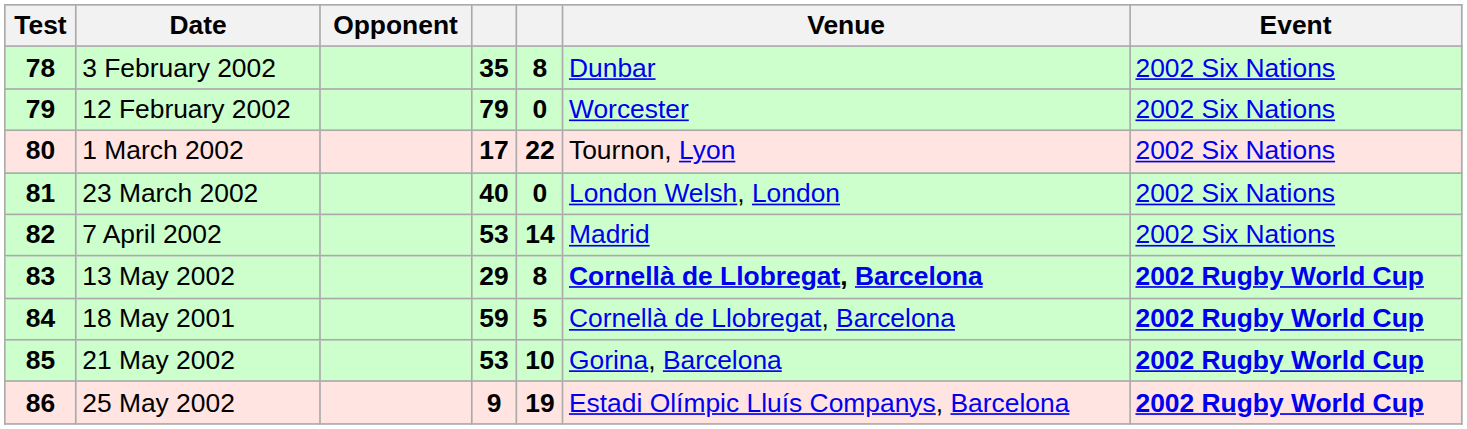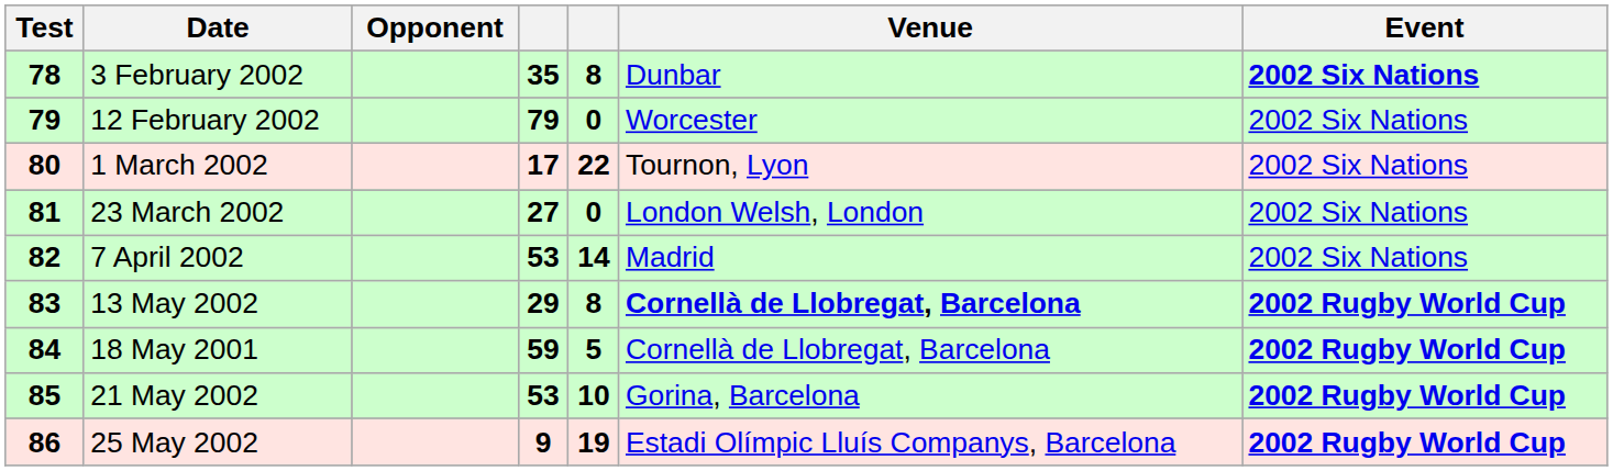 <table class="wikitable sortable" style="width:100%">
 <tr>
 <th>Test</th>
 <th>Date</th>
 <th>Opponent</th>
 <th></th>
 <th></th>
 <th>Venue</th>
 <th>Event</th>
 </tr>
 <tr bgcolor=#ccffcc>
 <td align="center"><strong>78</strong></td>
 <td>3 February 2002</td>
 <td></td>
 <td align="center"><strong>35</strong></td>
 <td align="center"><strong>8</strong></td>
 <td><a href='#'>Dunbar</a></td>
-<td><a href='#'>2002 Six Nations</a></td>
+<td><strong><a href='#'>2002 Six Nations</a></strong></td>
 </tr>
 <tr bgcolor=#ccffcc>
 <td align="center"><strong>79</strong></td>
 <td>12 February 2002</td>
 <td></td>
 <td align="center"><strong>79</strong></td>
 <td align="center"><strong>0</strong></td>
 <td><a href='#'>Worcester</a></td>
 <td><a href='#'>2002 Six Nations</a></td>
 </tr>
 <tr bgcolor=#ffe4e1>
 <td align="center"><strong>80</strong></td>
 <td>1 March 2002</td>
 <td></td>
 <td align="center"><strong>17</strong></td>
 <td align="center"><strong>22</strong></td>
 <td>Tournon, <a href='#'>Lyon</a></td>
 <td><a href='#'>2002 Six Nations</a></td>
 </tr>
 <tr bgcolor=#ccffcc>
 <td align="center"><strong>81</strong></td>
 <td>23 March 2002</td>
 <td></td>
-<td align="center"><strong>40</strong></td>
+<td align="center"><strong>27</strong></td>
 <td align="center"><strong>0</strong></td>
 <td><a href='#'>London Welsh</a>, <a href='#'>London</a></td>
 <td><a href='#'>2002 Six Nations</a></td>
 </tr>
 <tr bgcolor=#ccffcc>
 <td align="center"><strong>82</strong></td>
 <td>7 April 2002</td>
 <td></td>
 <td align="center"><strong>53</strong></td>
 <td align="center"><strong>14</strong></td>
 <td><a href='#'>Madrid</a></td>
 <td><a href='#'>2002 Six Nations</a></td>
 </tr>
 <tr bgcolor=#ccffcc>
 <td align="center"><strong>83</strong></td>
 <td>13 May 2002</td>
 <td></td>
 <td align="center"><strong>29</strong></td>
 <td align="center"><strong>8</strong></td>
 <td><strong><a href='#'>Cornellà de Llobregat</a>, <a href='#'>Barcelona</a></strong></td>
 <td><strong><a href='#'>2002 Rugby World Cup</a></strong></td>
 </tr>
 <tr bgcolor=#ccffcc>
 <td align="center"><strong>84</strong></td>
 <td>18 May 2001</td>
 <td></td>
 <td align="center"><strong>59</strong></td>
 <td align="center"><strong>5</strong></td>
 <td><a href='#'>Cornellà de Llobregat</a>, <a href='#'>Barcelona</a></td>
 <td><strong><a href='#'>2002 Rugby World Cup</a></strong></td>
 </tr>
 <tr bgcolor=#ccffcc>
 <td align="center"><strong>85</strong></td>
 <td>21 May 2002</td>
 <td></td>
 <td align="center"><strong>53</strong></td>
 <td align="center"><strong>10</strong></td>
 <td><a href='#'>Gorina</a>, <a href='#'>Barcelona</a></td>
 <td><strong><a href='#'>2002 Rugby World Cup</a></strong></td>
 </tr>
 <tr bgcolor=#ffe4e1>
 <td align="center"><strong>86</strong></td>
 <td>25 May 2002</td>
 <td></td>
 <td align="center"><strong>9</strong></td>
 <td align="center"><strong>19</strong></td>
 <td><a href='#'>Estadi Olímpic Lluís Companys</a>, <a href='#'>Barcelona</a></td>
 <td><strong><a href='#'>2002 Rugby World Cup</a></strong> </td>
 </tr>
 </table>
